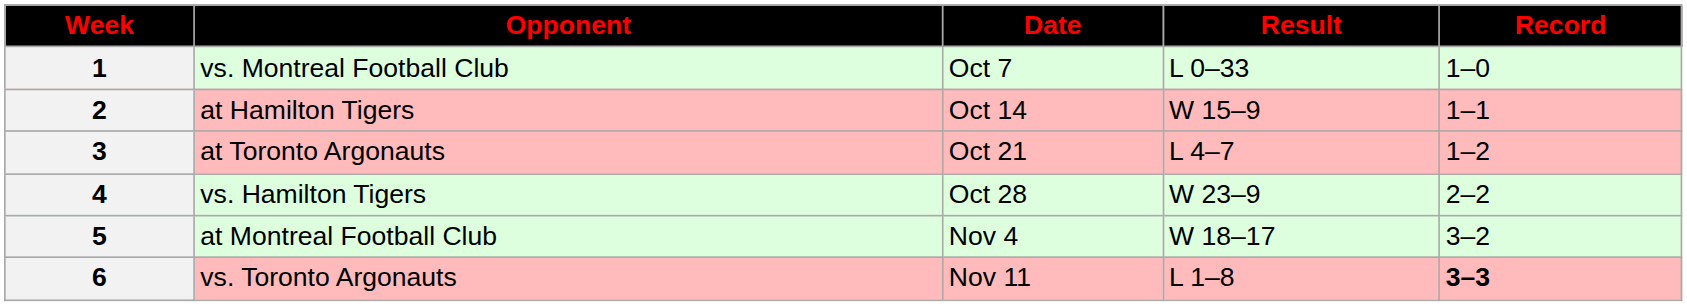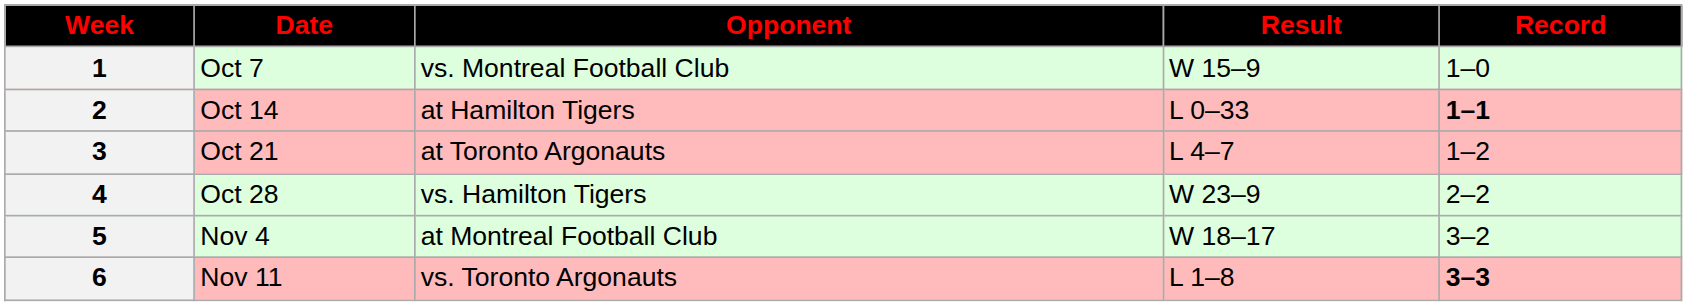 <table class="wikitable" width="80%">
 <tr align="center"  style="background:black;color:red;">
 <td><strong>Week</strong></td>
+<td><strong>Date</strong></td>
 <td><strong>Opponent</strong></td>
-<td><strong>Date</strong></td>
 <td><strong>Result</strong></td>
 <td><strong>Record</strong></td>
 </tr>
 <tr style="background:#ddffdd">
 <th>1</th>
+<td>Oct 7</td>
 <td>vs. Montreal Football Club</td>
-<td>Oct 7</td>
-<td>L 0–33</td>
+<td>W 15–9</td>
 <td>1–0</td>
 </tr>
 <tr style="background:#ffbbbb">
 <th>2</th>
+<td>Oct 14</td>
 <td>at Hamilton Tigers</td>
-<td>Oct 14</td>
-<td>W 15–9</td>
-<td>1–1</td>
+<td>L 0–33</td>
+<td><strong>1–1</strong></td>
 </tr>
 <tr style="background:#ffbbbb">
 <th>3</th>
+<td>Oct 21</td>
 <td>at Toronto Argonauts</td>
-<td>Oct 21</td>
 <td>L 4–7</td>
 <td>1–2</td>
 </tr>
 <tr style="background:#ddffdd">
 <th>4</th>
+<td>Oct 28</td>
 <td>vs. Hamilton Tigers</td>
-<td>Oct 28</td>
 <td>W 23–9</td>
 <td>2–2</td>
 </tr>
 <tr style="background:#ddffdd">
 <th>5</th>
+<td>Nov 4</td>
 <td>at Montreal Football Club</td>
-<td>Nov 4</td>
 <td>W 18–17</td>
 <td>3–2</td>
 </tr>
 <tr style="background:#ffbbbb">
 <th>6</th>
+<td>Nov 11</td>
 <td>vs. Toronto Argonauts</td>
-<td>Nov 11</td>
 <td>L 1–8</td>
 <td><strong>3–3</strong></td>
 </tr>
 </table>
